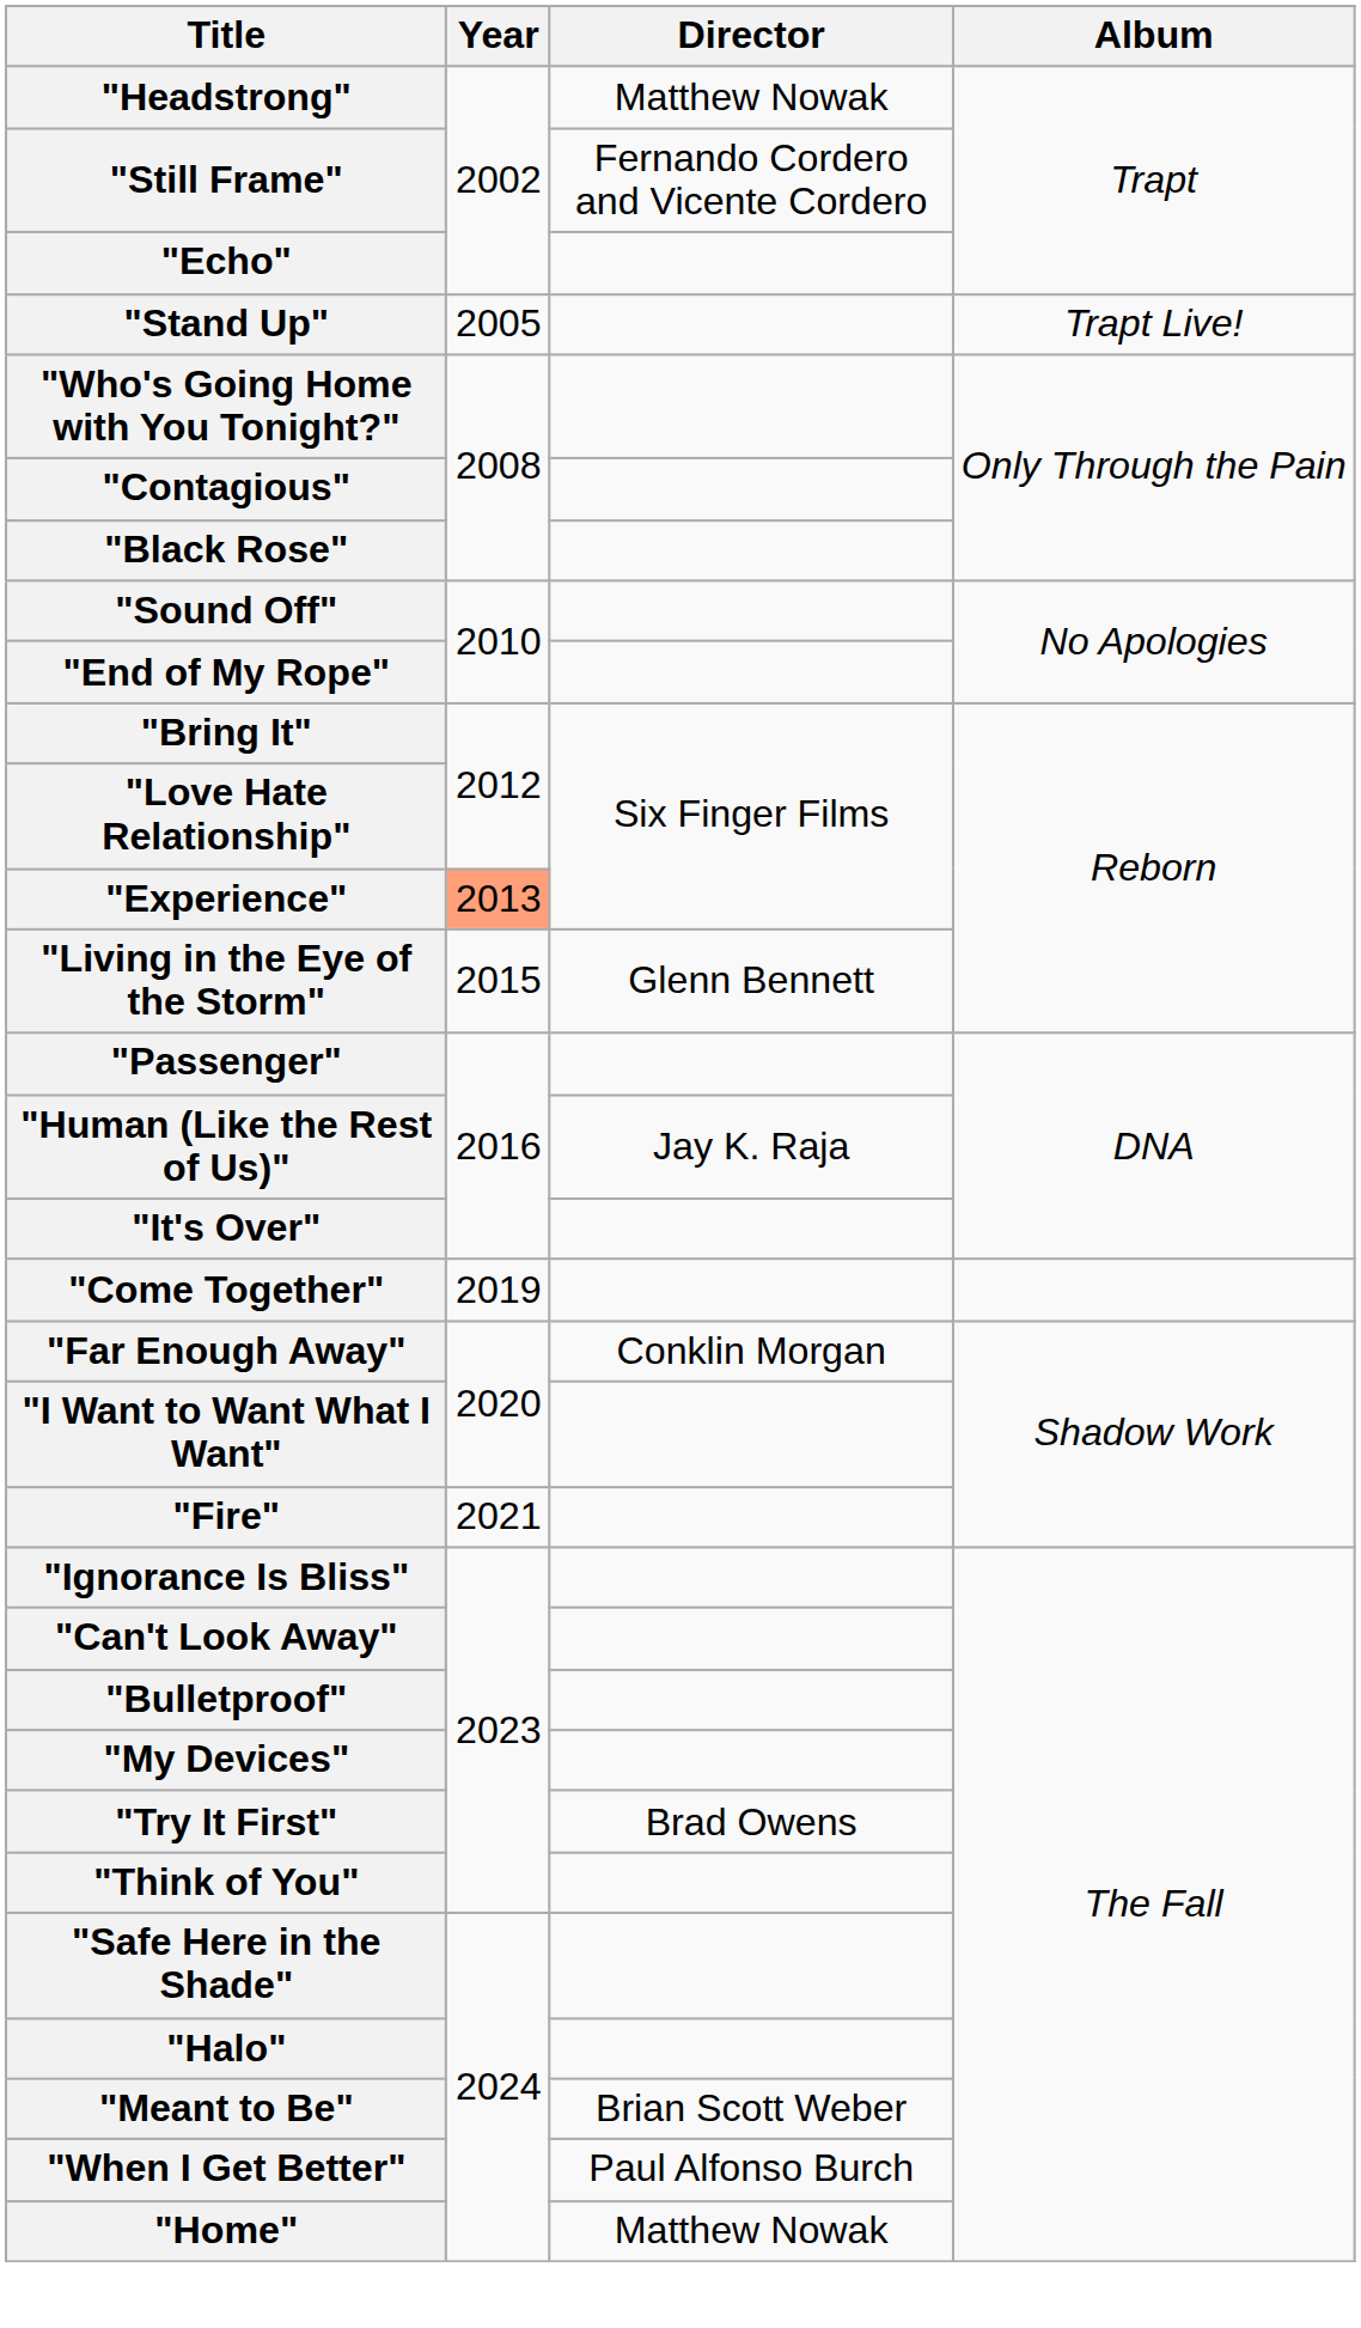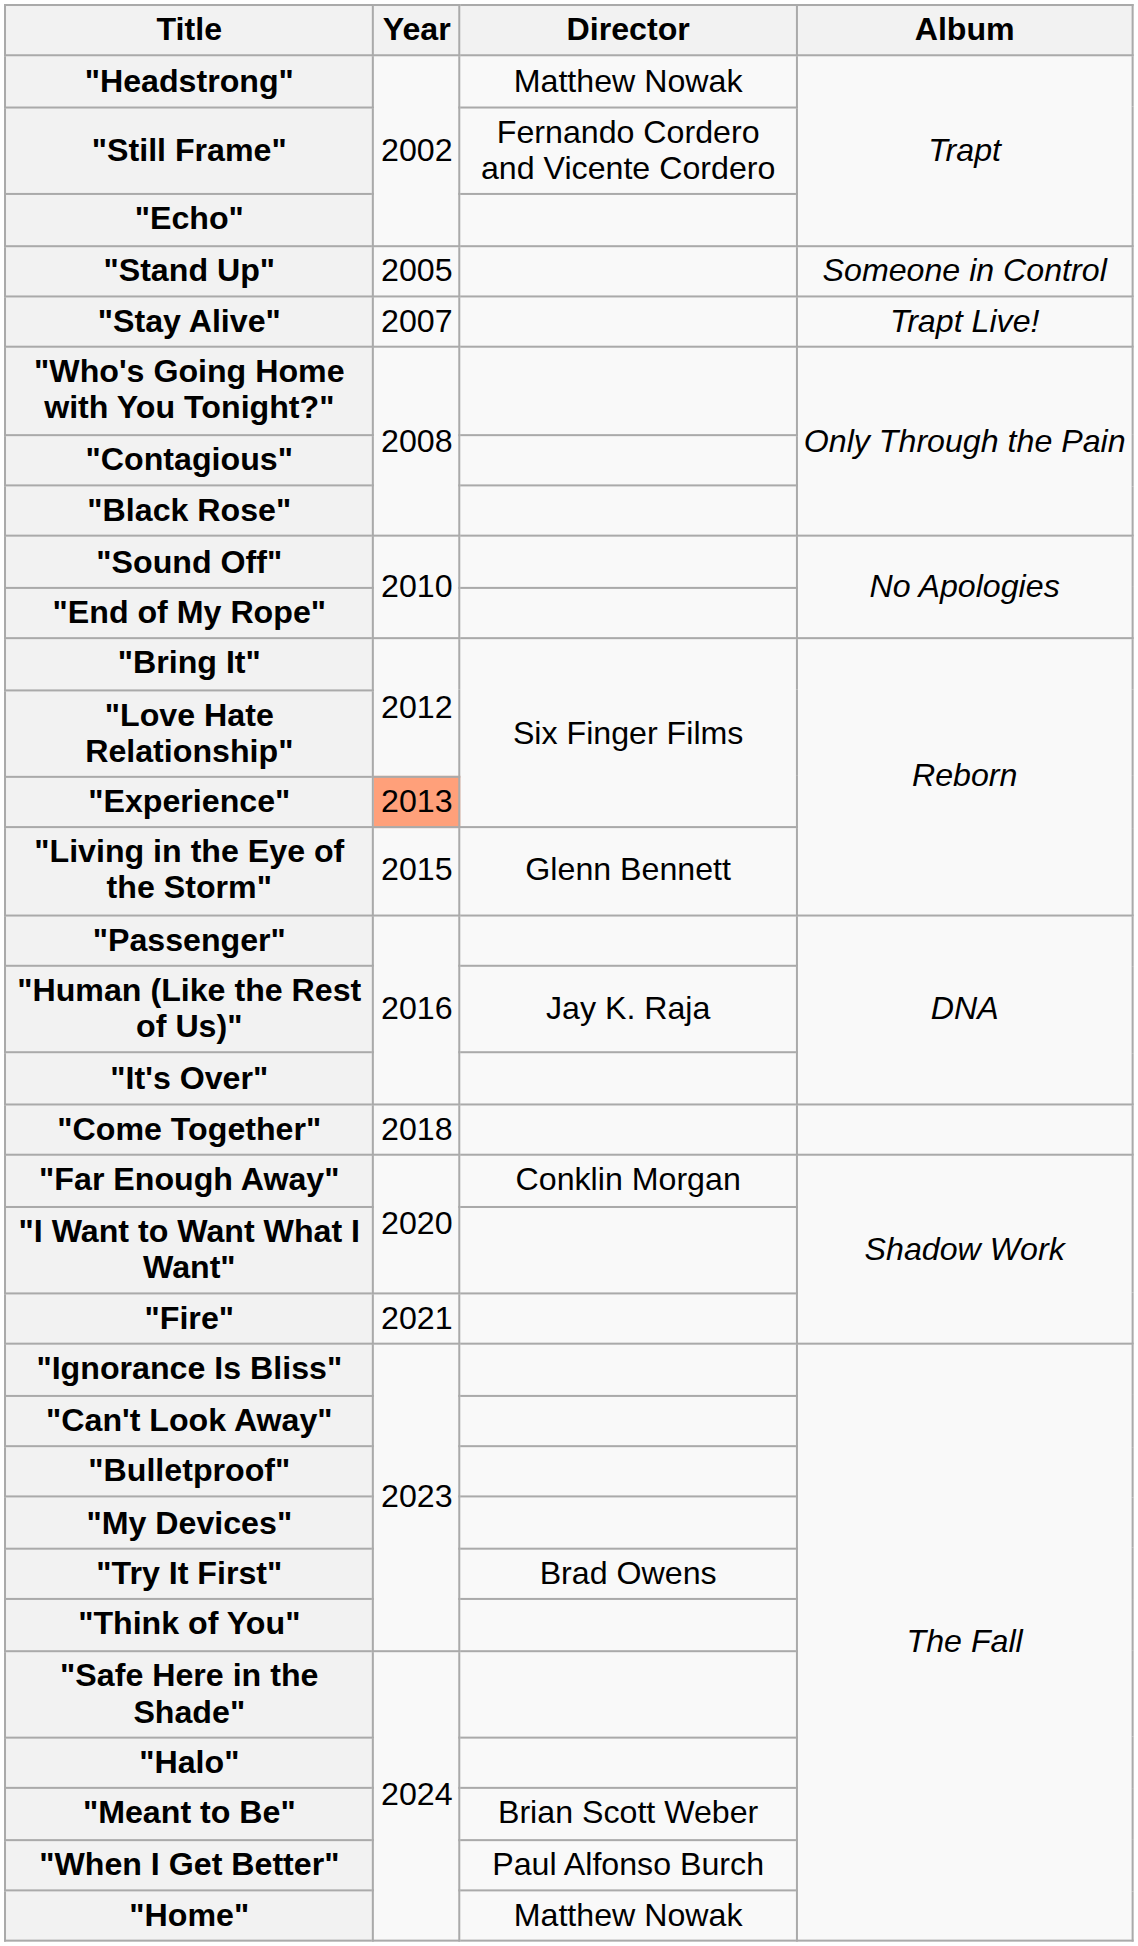 <table class="wikitable plainrowheaders" style="text-align:center;">
 <tr>
 <th scope="col" style="width:11em;">Title</th>
 <th scope="col">Year</th>
 <th scope="col" style="width:10em;">Director</th>
 <th scope="col">Album</th>
 </tr>
 <tr>
 <th scope="row">"Headstrong"</th>
 <td rowspan="3">2002</td>
 <td>Matthew Nowak</td>
 <td rowspan="3"><em>Trapt</em></td>
 </tr>
 <tr>
 <th scope="row">"Still Frame"</th>
 <td>Fernando Cordero and Vicente Cordero</td>
 </tr>
 <tr>
 <th scope="row">"Echo"</th>
 <td></td>
 </tr>
 <tr>
 <th scope="row">"Stand Up"</th>
 <td>2005</td>
+<td></td>
+<td><em>Someone in Control</em></td>
+</tr>
+<tr>
+<th scope="row">"Stay Alive"</th>
+<td>2007</td>
 <td></td>
 <td><em>Trapt Live!</em></td>
 </tr>
 <tr>
 <th scope="row">"Who's Going Home with You Tonight?"<br></th>
 <td rowspan="3">2008</td>
 <td></td>
 <td rowspan="3"><em>Only Through the Pain</em></td>
 </tr>
 <tr>
 <th scope="row">"Contagious"</th>
 <td></td>
 </tr>
 <tr>
 <th scope="row">"Black Rose"</th>
 <td></td>
 </tr>
 <tr>
 <th scope="row">"Sound Off"</th>
 <td rowspan="2">2010</td>
 <td></td>
 <td rowspan="2"><em>No Apologies</em></td>
 </tr>
 <tr>
 <th scope="row">"End of My Rope"</th>
 <td></td>
 </tr>
 <tr>
 <th scope="row">"Bring It"</th>
 <td rowspan="2">2012</td>
 <td rowspan="3">Six Finger Films</td>
 <td rowspan="4"><em>Reborn</em></td>
 </tr>
 <tr>
 <th scope="row">"Love Hate Relationship"</th>
 </tr>
 <tr>
 <th scope="row">"Experience"</th>
 <td rowspan="1" style="background: lightsalmon;">2013</td>
 </tr>
 <tr>
 <th scope="row">"Living in the Eye of the Storm"</th>
 <td rowspan="1">2015</td>
 <td>Glenn Bennett</td>
 </tr>
 <tr>
 <th scope="row">"Passenger"</th>
 <td rowspan="3">2016</td>
 <td></td>
 <td rowspan="3"><em>DNA</em></td>
 </tr>
 <tr>
 <th scope="row">"Human (Like the Rest of Us)"</th>
 <td>Jay K. Raja</td>
 </tr>
 <tr>
 <th scope="row">"It's Over"</th>
 <td></td>
 </tr>
 <tr>
 <th scope="row">"Come Together"</th>
-<td>2019</td>
+<td>2018</td>
 <td></td>
 <td></td>
 </tr>
 <tr>
 <th scope="row">"Far Enough Away"</th>
 <td rowspan="2">2020</td>
 <td>Conklin Morgan</td>
 <td rowspan="3"><em>Shadow Work</em></td>
 </tr>
 <tr>
 <th scope="row">"I Want to Want What I Want"</th>
 <td></td>
 </tr>
 <tr>
 <th scope="row">"Fire"</th>
 <td>2021</td>
 </tr>
 <tr>
 <th scope="row">"Ignorance Is Bliss"</th>
 <td rowspan="6">2023</td>
 <td></td>
 <td rowspan="11"><em>The Fall</em></td>
 </tr>
 <tr>
 <th scope="row">"Can't Look Away"</th>
 <td></td>
 </tr>
 <tr>
 <th scope="row">"Bulletproof"</th>
 <td></td>
 </tr>
 <tr>
 <th scope="row">"My Devices"</th>
 <td></td>
 </tr>
 <tr>
 <th scope="row">"Try It First"</th>
 <td>Brad Owens</td>
 </tr>
 <tr>
 <th scope="row">"Think of You"</th>
 <td></td>
 </tr>
 <tr>
 <th scope="row">"Safe Here in the Shade"</th>
 <td rowspan="5">2024</td>
 <td></td>
 </tr>
 <tr>
 <th scope="row">"Halo"</th>
 <td></td>
 </tr>
 <tr>
 <th scope="row">"Meant to Be"</th>
 <td>Brian Scott Weber</td>
 </tr>
 <tr>
 <th scope="row">"When I Get Better"</th>
 <td>Paul Alfonso Burch</td>
 </tr>
 <tr>
 <th scope="row">"Home"</th>
 <td>Matthew Nowak</td>
 </tr>
 </table>
